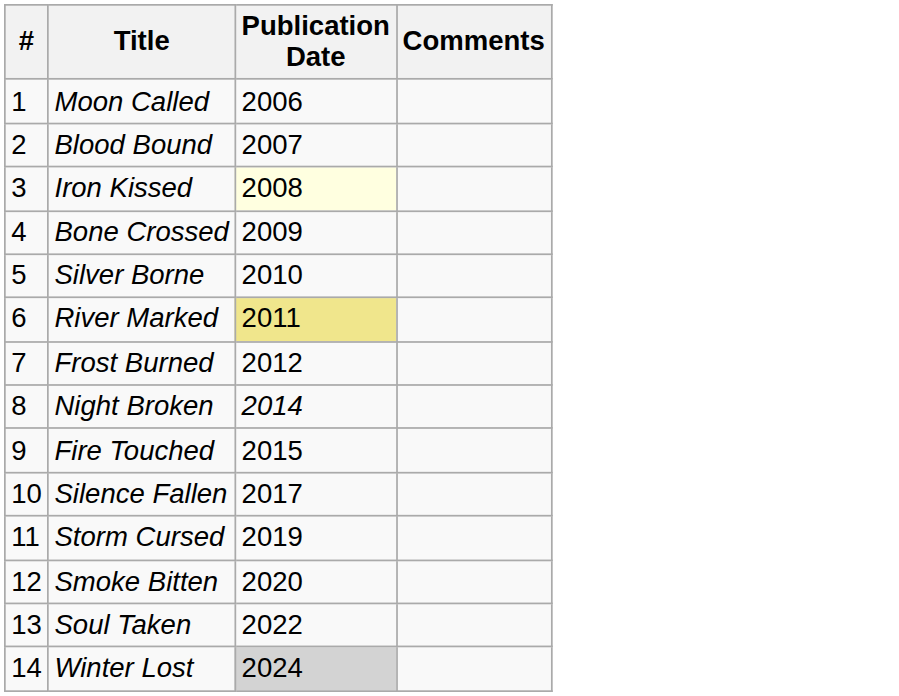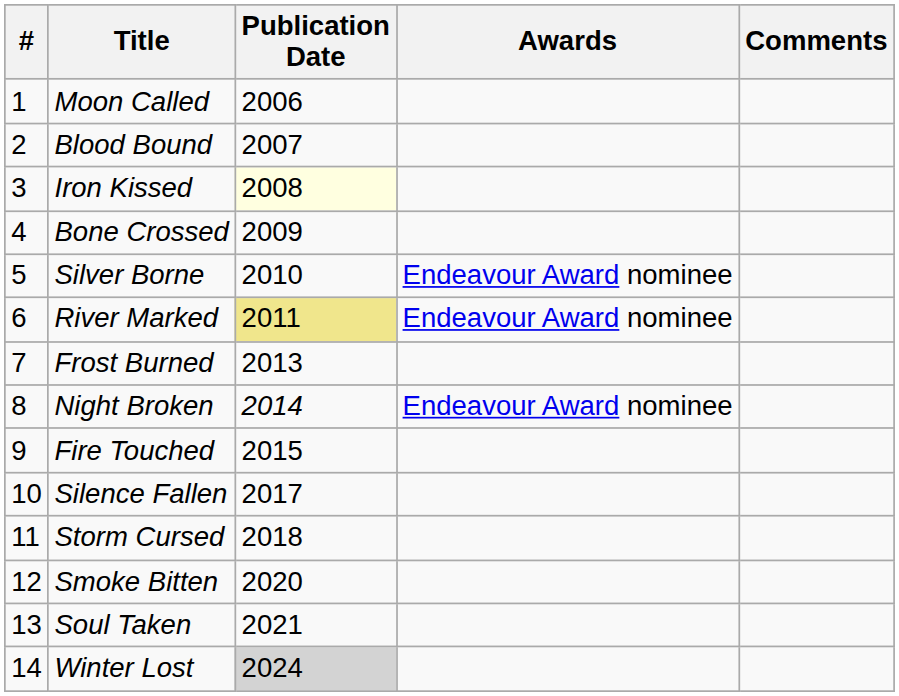 <table class="wikitable">
 <tr>
 <th>#</th>
 <th>Title</th>
 <th>Publication<br>Date</th>
+<th>Awards</th>
 <th>Comments</th>
 </tr>
 <tr>
 <td>1</td>
 <td><em>Moon Called</em></td>
 <td>2006</td>
 <td></td>
+<td></td>
 </tr>
 <tr>
 <td>2</td>
 <td><em>Blood Bound</em></td>
 <td>2007</td>
+<td></td>
 <td></td>
 </tr>
 <tr>
 <td>3</td>
 <td><em>Iron Kissed</em></td>
 <td style="background: lightyellow;">2008</td>
 <td></td>
+<td></td>
 </tr>
 <tr>
 <td>4</td>
 <td><em>Bone Crossed</em></td>
 <td>2009</td>
 <td></td>
+<td></td>
 </tr>
 <tr>
 <td>5</td>
 <td><em>Silver Borne</em></td>
 <td>2010</td>
+<td><a href='#'>Endeavour Award</a> nominee</td>
 <td></td>
 </tr>
 <tr>
 <td>6</td>
 <td><em>River Marked</em></td>
 <td style="background: khaki;">2011</td>
+<td><a href='#'>Endeavour Award</a> nominee</td>
 <td></td>
 </tr>
 <tr>
 <td>7</td>
 <td><em>Frost Burned</em></td>
-<td>2012</td>
+<td>2013</td>
+<td></td>
 <td></td>
 </tr>
 <tr>
 <td>8</td>
 <td><em>Night Broken</em></td>
 <td><em>2014</em></td>
+<td><a href='#'>Endeavour Award</a> nominee</td>
 <td></td>
 </tr>
 <tr>
 <td>9</td>
 <td><em>Fire Touched</em></td>
 <td>2015</td>
 <td></td>
+<td></td>
 </tr>
 <tr>
 <td>10</td>
 <td><em>Silence Fallen</em></td>
 <td>2017</td>
 <td></td>
+<td></td>
 </tr>
 <tr>
 <td>11</td>
 <td><em>Storm Cursed</em></td>
-<td>2019</td>
+<td>2018</td>
+<td></td>
 <td></td>
 </tr>
 <tr>
 <td>12</td>
 <td><em>Smoke Bitten</em></td>
 <td>2020</td>
 <td></td>
+<td></td>
 </tr>
 <tr>
 <td>13</td>
 <td><em>Soul Taken</em></td>
-<td>2022</td>
+<td>2021</td>
+<td></td>
 <td></td>
 </tr>
 <tr>
 <td>14</td>
 <td><em>Winter Lost</em></td>
 <td style="background: lightgrey;">2024</td>
 <td></td>
+<td></td>
 </tr>
 </table>
